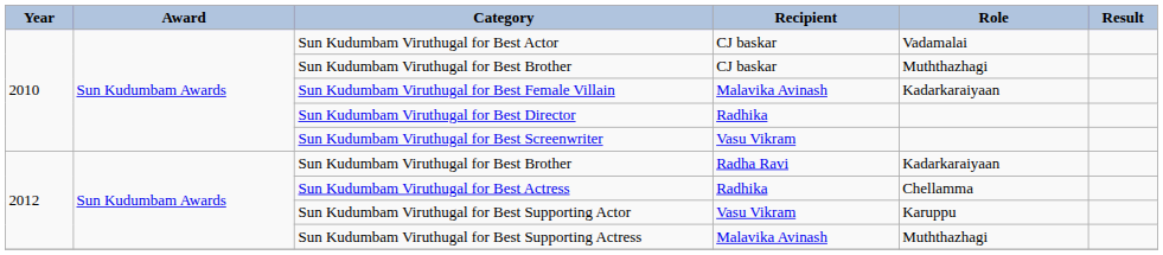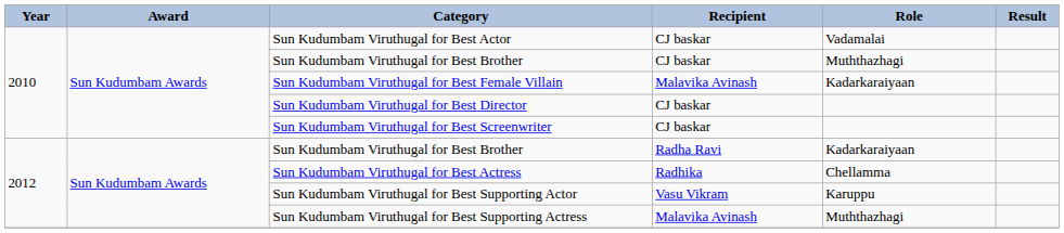 <table class="wikitable" width="95%">
 <tr bgcolor="blue">
 <th style="width:50pt; background:LightSteelBlue;">Year</th>
 <th style="width:180pt; background:LightSteelBlue;">Award</th>
 <th style="width:350pt; background:LightSteelBlue;">Category</th>
 <th style="width:150pt; background:LightSteelBlue;">Recipient</th>
 <th style="width:150pt; background:LightSteelBlue;">Role</th>
 <th style="width:50pt; background:LightSteelBlue;">Result</th>
 </tr>
 <tr>
 <td rowspan="5">2010</td>
 <td rowspan="5"><a href='#'>Sun Kudumbam Awards</a></td>
 <td>Sun Kudumbam Viruthugal for Best Actor</td>
 <td>CJ baskar</td>
 <td>Vadamalai</td>
 <td></td>
 </tr>
 <tr>
 <td>Sun Kudumbam Viruthugal for Best Brother</td>
 <td>CJ baskar</td>
 <td>Muththazhagi</td>
 <td></td>
 </tr>
 <tr>
 <td><a href='#'>Sun Kudumbam Viruthugal for Best Female Villain</a></td>
 <td><a href='#'>Malavika Avinash</a></td>
 <td>Kadarkaraiyaan</td>
 <td></td>
 </tr>
 <tr>
 <td><a href='#'>Sun Kudumbam Viruthugal for Best Director</a></td>
-<td><a href='#'>Radhika</a></td>
+<td>CJ baskar</td>
 <td></td>
 <td></td>
 </tr>
 <tr>
 <td><a href='#'>Sun Kudumbam Viruthugal for Best Screenwriter</a></td>
-<td><a href='#'>Vasu Vikram</a></td>
+<td>CJ baskar</td>
 <td></td>
 <td></td>
 </tr>
 <tr>
 <td rowspan="4">2012</td>
 <td rowspan="4"><a href='#'>Sun Kudumbam Awards</a></td>
 <td>Sun Kudumbam Viruthugal for Best Brother</td>
 <td><a href='#'>Radha Ravi</a></td>
 <td>Kadarkaraiyaan</td>
 <td></td>
 </tr>
 <tr>
 <td><a href='#'>Sun Kudumbam Viruthugal for Best Actress</a></td>
 <td><a href='#'>Radhika</a></td>
 <td>Chellamma</td>
 <td></td>
 </tr>
 <tr>
 <td>Sun Kudumbam Viruthugal for Best Supporting Actor</td>
 <td><a href='#'>Vasu Vikram</a></td>
 <td>Karuppu</td>
 <td></td>
 </tr>
 <tr>
 <td>Sun Kudumbam Viruthugal for Best Supporting Actress</td>
 <td><a href='#'>Malavika Avinash</a></td>
 <td>Muththazhagi</td>
 <td></td>
 </tr>
 <tr>
 </tr>
 </table>
